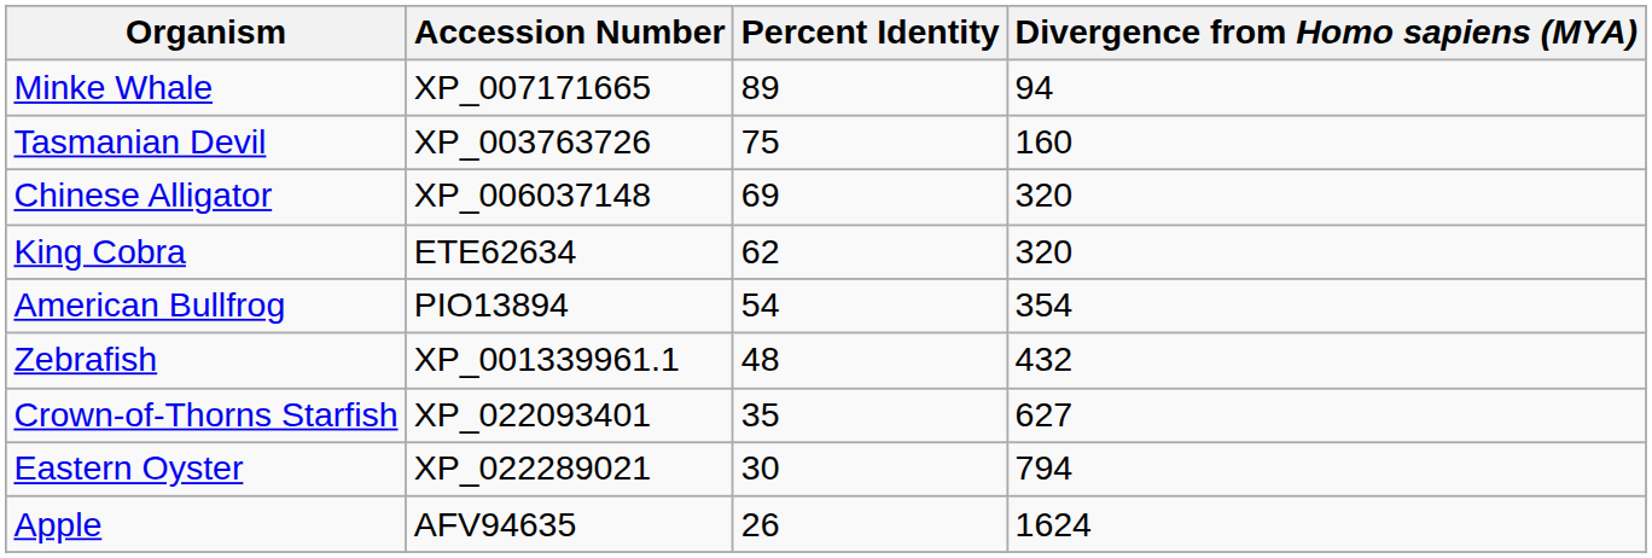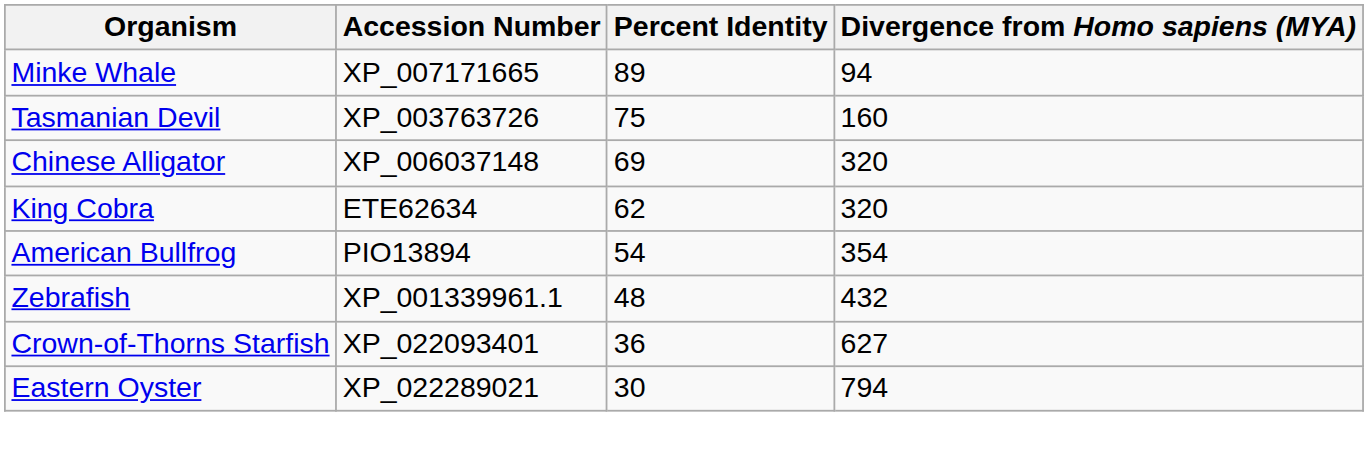 <table class="wikitable">
 <tr>
 <th>Organism</th>
 <th>Accession Number</th>
 <th>Percent Identity</th>
 <th>Divergence from <em>Homo sapiens (MYA)</em></th>
 </tr>
 <tr>
 <td><a href='#'>Minke Whale</a></td>
 <td>XP_007171665</td>
 <td>89</td>
 <td>94</td>
 </tr>
 <tr>
 <td><a href='#'>Tasmanian Devil</a></td>
 <td>XP_003763726</td>
 <td>75</td>
 <td>160</td>
 </tr>
 <tr>
 <td><a href='#'>Chinese Alligator</a></td>
 <td>XP_006037148</td>
 <td>69</td>
 <td>320</td>
 </tr>
 <tr>
 <td><a href='#'>King Cobra</a></td>
 <td>ETE62634</td>
 <td>62</td>
 <td>320</td>
 </tr>
 <tr>
 <td><a href='#'>American Bullfrog</a></td>
 <td>PIO13894</td>
 <td>54</td>
 <td>354</td>
 </tr>
 <tr>
 <td><a href='#'>Zebrafish</a></td>
 <td>XP_001339961.1</td>
 <td>48</td>
 <td>432</td>
 </tr>
 <tr>
 <td><a href='#'>Crown-of-Thorns Starfish</a></td>
 <td>XP_022093401</td>
-<td>35</td>
+<td>36</td>
 <td>627</td>
 </tr>
 <tr>
 <td><a href='#'>Eastern Oyster</a></td>
 <td>XP_022289021</td>
 <td>30</td>
 <td>794</td>
 </tr>
-<tr>
-<td><a href='#'>Apple</a></td>
-<td>AFV94635</td>
-<td>26</td>
-<td>1624</td>
-</tr>
 </table>
